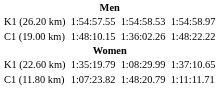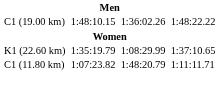 <table>
 <tr>
 <th colspan=7>Men</th>
-</tr>
-<tr>
-<td>K1 (26.20 km)</td>
-<td></td>
-<td>1:54:57.55</td>
-<td></td>
-<td>1:54:58.53</td>
-<td></td>
-<td>1:54:58.97</td>
 </tr>
 <tr>
 <td>C1 (19.00 km)</td>
 <td></td>
 <td>1:48:10.15</td>
 <td></td>
 <td>1:36:02.26</td>
 <td></td>
 <td>1:48:22.22</td>
 </tr>
 <tr>
 <th colspan=7>Women</th>
 </tr>
 <tr>
 <td>K1 (22.60 km)</td>
 <td></td>
 <td>1:35:19.79</td>
 <td></td>
 <td>1:08:29.99</td>
 <td></td>
 <td>1:37:10.65</td>
 </tr>
 <tr>
 <td>C1 (11.80 km)</td>
 <td></td>
 <td>1:07:23.82</td>
 <td></td>
 <td>1:48:20.79</td>
 <td></td>
 <td>1:11:11.71</td>
 </tr>
 </table>
